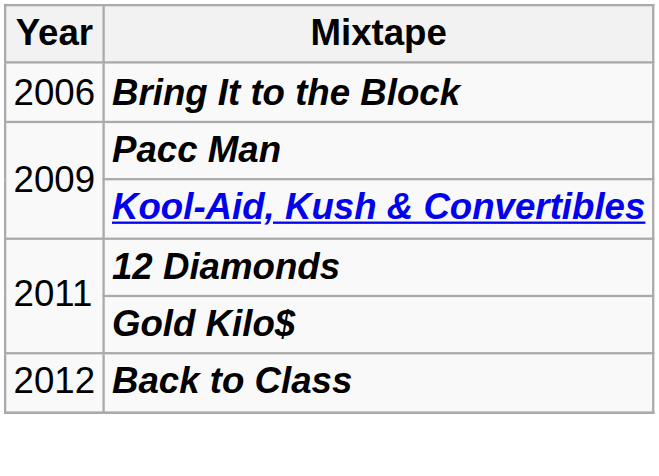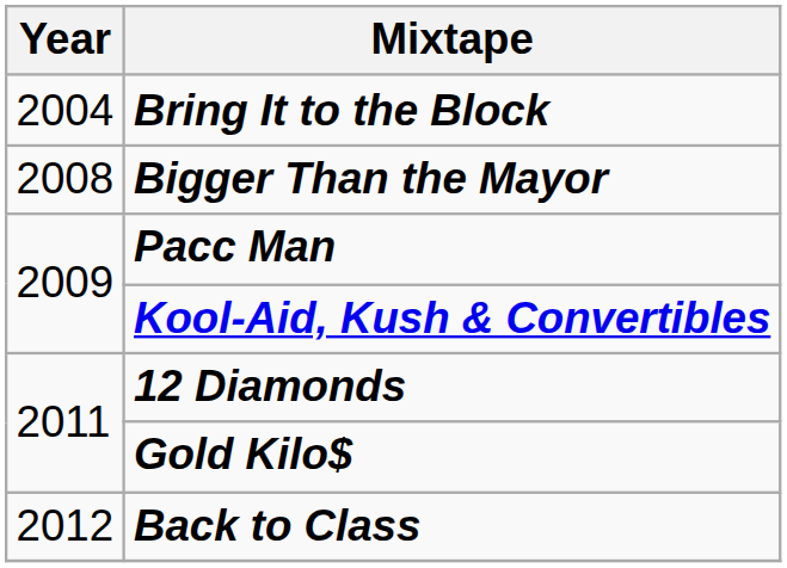 <table class="wikitable" border="1">
 <tr>
 <th>Year</th>
 <th>Mixtape</th>
 </tr>
 <tr>
-<td rowspan="1">2006</td>
+<td rowspan="1">2004</td>
 <td><strong><em>Bring It to the Block</em></strong><br></td>
+</tr>
+<tr>
+<td rowspan="1">2008</td>
+<td><strong><em>Bigger Than the Mayor</em></strong><br></td>
 </tr>
 <tr>
 <td rowspan="2">2009</td>
 <td><strong><em>Pacc Man</em></strong><br></td>
 </tr>
 <tr>
 <td><strong><em><a href='#'>Kool-Aid, Kush & Convertibles</a></em></strong><br></td>
 </tr>
 <tr>
 <td rowspan="2">2011</td>
 <td><strong><em>12 Diamonds</em></strong><br></td>
 </tr>
 <tr>
 <td><strong><em>Gold Kilo$</em></strong><br></td>
 </tr>
 <tr>
 <td rowspan="1">2012</td>
 <td><strong><em>Back to Class</em></strong><br></td>
 </tr>
 <tr>
 </tr>
 </table>
